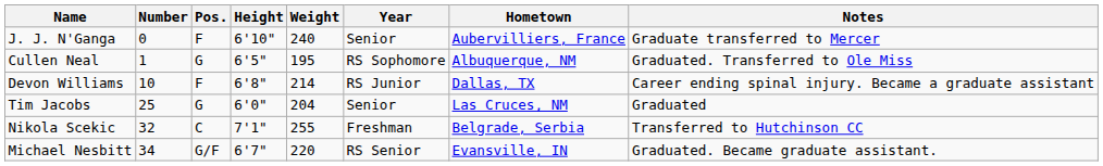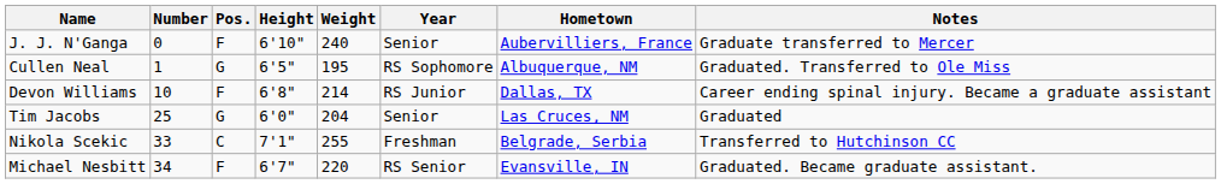 <table class="wikitable sortable" border="1">
 <tr>
 <th>Name</th>
 <th>Number</th>
 <th>Pos.</th>
 <th>Height</th>
 <th>Weight</th>
 <th>Year</th>
 <th>Hometown</th>
 <th class="unsortable">Notes</th>
 </tr>
 <tr>
 <td>J. J. N'Ganga</td>
 <td>0</td>
 <td>F</td>
 <td>6'10"</td>
 <td>240</td>
 <td>Senior</td>
 <td><a href='#'>Aubervilliers, France</a></td>
 <td>Graduate transferred to <a href='#'>Mercer</a></td>
 </tr>
 <tr>
 <td>Cullen Neal</td>
 <td>1</td>
 <td>G</td>
 <td>6'5"</td>
 <td>195</td>
 <td>RS Sophomore</td>
 <td><a href='#'>Albuquerque, NM</a></td>
 <td>Graduated. Transferred to <a href='#'>Ole Miss</a></td>
 </tr>
 <tr>
 <td>Devon Williams</td>
 <td>10</td>
 <td>F</td>
 <td>6'8"</td>
 <td>214</td>
 <td>RS Junior</td>
 <td><a href='#'>Dallas, TX</a></td>
 <td>Career ending spinal injury. Became a graduate assistant</td>
 </tr>
 <tr>
 <td>Tim Jacobs</td>
 <td>25</td>
 <td>G</td>
 <td>6'0"</td>
 <td>204</td>
 <td>Senior</td>
 <td><a href='#'>Las Cruces, NM</a></td>
 <td>Graduated</td>
 </tr>
 <tr>
 <td>Nikola Scekic</td>
-<td>32</td>
+<td>33</td>
 <td>C</td>
 <td>7'1"</td>
 <td>255</td>
 <td>Freshman</td>
 <td><a href='#'>Belgrade, Serbia</a></td>
 <td>Transferred to <a href='#'>Hutchinson CC</a></td>
 </tr>
 <tr>
 <td>Michael Nesbitt</td>
 <td>34</td>
-<td>G/F</td>
+<td>F</td>
 <td>6'7"</td>
 <td>220</td>
 <td>RS Senior</td>
 <td><a href='#'>Evansville, IN</a></td>
 <td>Graduated. Became graduate assistant.</td>
 </tr>
 </table>
